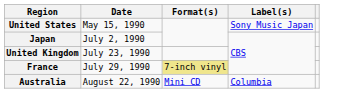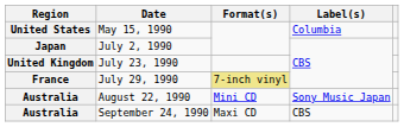 <table class="wikitable plainrowheaders">
 <tr>
 <th scope="col">Region</th>
 <th scope="col">Date</th>
 <th scope="col">Format(s)</th>
 <th scope="col">Label(s)</th>
 <th scope="col"></th>
 </tr>
 <tr>
 <th scope="row">United States</th>
 <td>May 15, 1990</td>
 <td rowspan="2"></td>
-<td><a href='#'>Sony Music Japan</a></td>
+<td><a href='#'>Columbia</a></td>
 <td></td>
 </tr>
 <tr>
 <th scope="row">Japan</th>
 <td>July 2, 1990</td>
 <td rowspan="3"><a href='#'>CBS</a></td>
 <td></td>
 </tr>
 <tr>
 <th scope="row">United Kingdom</th>
 <td>July 23, 1990</td>
 <td></td>
 <td></td>
 </tr>
 <tr>
 <th scope="row">France</th>
 <td>July 29, 1990</td>
 <td style="background: khaki;">7-inch vinyl</td>
 <td></td>
 </tr>
 <tr>
 <th scope="row">Australia</th>
 <td>August 22, 1990</td>
 <td><a href='#'>Mini CD</a></td>
-<td><a href='#'>Columbia</a></td>
+<td><a href='#'>Sony Music Japan</a></td>
+<td></td>
+</tr>
+<tr>
+<th scope="row">Australia</th>
+<td>September 24, 1990</td>
+<td>Maxi CD</td>
+<td>CBS</td>
 <td></td>
 </tr>
 </table>
